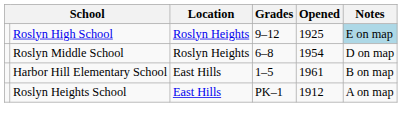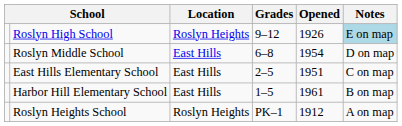 <table class="wikitable">
 <tr>
 <th colspan="2">School</th>
 <th>Location</th>
 <th>Grades</th>
 <th>Opened</th>
 <th>Notes</th>
 </tr>
 <tr>
 <td></td>
 <td><a href='#'>Roslyn High School</a></td>
 <td><a href='#'>Roslyn Heights</a></td>
 <td>9–12</td>
-<td>1925</td>
+<td>1926</td>
 <td style="background: lightblue;">E on map</td>
 </tr>
 <tr>
 <td></td>
 <td>Roslyn Middle School</td>
-<td>Roslyn Heights</td>
+<td><a href='#'>East Hills</a></td>
 <td>6–8</td>
 <td>1954</td>
 <td>D on map</td>
+</tr>
+<tr>
+<td></td>
+<td>East Hills Elementary School</td>
+<td>East Hills</td>
+<td>2–5</td>
+<td>1951</td>
+<td>C on map</td>
 </tr>
 <tr>
 <td></td>
 <td>Harbor Hill Elementary School</td>
 <td>East Hills</td>
 <td>1–5</td>
 <td>1961</td>
 <td>B on map</td>
 </tr>
 <tr>
 <td></td>
 <td>Roslyn Heights School</td>
-<td><a href='#'>East Hills</a></td>
+<td>Roslyn Heights</td>
 <td>PK–1</td>
 <td>1912</td>
 <td>A on map</td>
 </tr>
 </table>
